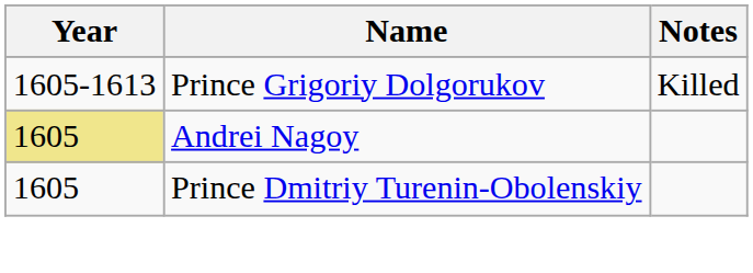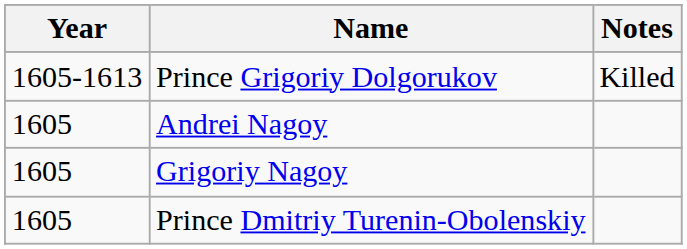 <table class="wikitable">
 <tr>
 <th>Year</th>
 <th>Name</th>
 <th>Notes</th>
 </tr>
 <tr>
 <td>1605-1613</td>
 <td>Prince <a href='#'>Grigoriy Dolgorukov</a></td>
 <td>Killed</td>
 </tr>
 <tr>
-<td style="background: khaki;">1605</td>
+<td>1605</td>
 <td><a href='#'>Andrei Nagoy</a></td>
+<td></td>
+</tr>
+<tr>
+<td>1605</td>
+<td><a href='#'>Grigoriy Nagoy</a></td>
 <td></td>
 </tr>
 <tr>
 <td>1605</td>
 <td>Prince <a href='#'>Dmitriy Turenin-Obolenskiy</a></td>
 <td></td>
 </tr>
 </table>
